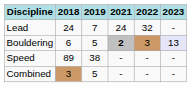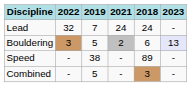 <table class="wikitable" style="text-align: center">
 <tr>
 <th style="background: #b0e0e6">Discipline</th>
-<th style="background: #b0e0e6">2018</th>
+<th style="background: #b0e0e6">2022</th>
 <th style="background: #b0e0e6">2019</th>
 <th style="background: #b0e0e6">2021</th>
-<th style="background: #b0e0e6">2022</th>
+<th style="background: #b0e0e6">2018</th>
 <th style="background: #b0e0e6">2023</th>
 </tr>
 <tr>
 <td align="left">Lead</td>
-<td>24</td>
+<td>32</td>
 <td>7</td>
 <td>24</td>
-<td>32</td>
+<td>24</td>
 <td>-</td>
 </tr>
 <tr>
 <td align="left">Bouldering</td>
+<td style="background: #cc9966">3</td>
+<td>5</td>
+<td style="background: silver">2</td>
 <td>6</td>
-<td>5</td>
-<td style="background: silver"><strong>2</strong></td>
-<td style="background: #cc9966">3</td>
 <td style="background: lavender;">13</td>
 </tr>
 <tr>
 <td align="left">Speed</td>
-<td>89</td>
+<td>-</td>
 <td>38</td>
 <td>-</td>
-<td>-</td>
+<td>89</td>
 <td>-</td>
 </tr>
 <tr>
 <td align="left">Combined</td>
-<td style="background: #cc9966">3</td>
+<td>-</td>
 <td>5</td>
 <td>-</td>
-<td>-</td>
+<td style="background: #cc9966">3</td>
 <td>-</td>
 </tr>
 </table>
